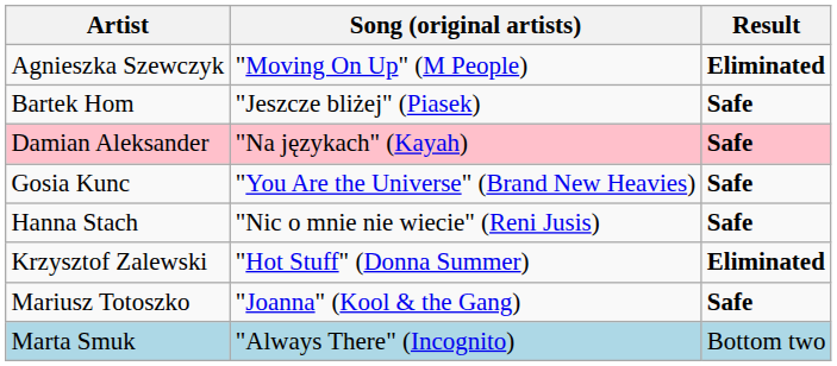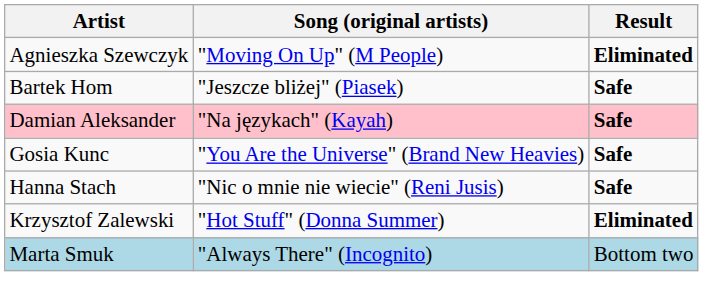 <table class=wikitable>
 <tr>
 <th>Artist</th>
 <th>Song (original artists)</th>
 <th>Result</th>
 </tr>
 <tr>
 <td>Agnieszka Szewczyk</td>
 <td>"<a href='#'>Moving On Up</a>" (<a href='#'>M People</a>)</td>
 <td><strong>Eliminated</strong></td>
 </tr>
 <tr>
 <td>Bartek Hom</td>
 <td>"Jeszcze bliżej" (<a href='#'>Piasek</a>)</td>
 <td><strong>Safe</strong></td>
 </tr>
 <tr style="background:pink;">
 <td>Damian Aleksander</td>
 <td>"Na językach" (<a href='#'>Kayah</a>)</td>
 <td><strong>Safe</strong></td>
 </tr>
 <tr>
 <td>Gosia Kunc</td>
 <td>"<a href='#'>You Are the Universe</a>" (<a href='#'>Brand New Heavies</a>)</td>
 <td><strong>Safe</strong></td>
 </tr>
 <tr>
 <td>Hanna Stach</td>
 <td>"Nic o mnie nie wiecie" (<a href='#'>Reni Jusis</a>)</td>
 <td><strong>Safe</strong></td>
 </tr>
 <tr>
 <td>Krzysztof Zalewski</td>
 <td>"<a href='#'>Hot Stuff</a>" (<a href='#'>Donna Summer</a>)</td>
 <td><strong>Eliminated</strong></td>
 </tr>
-<tr>
-<td>Mariusz Totoszko</td>
-<td>"<a href='#'>Joanna</a>" (<a href='#'>Kool & the Gang</a>)</td>
-<td><strong>Safe</strong></td>
-</tr>
 <tr style="background:lightblue;">
 <td>Marta Smuk</td>
 <td>"Always There" (<a href='#'>Incognito</a>)</td>
 <td>Bottom two</td>
 </tr>
 </table>
